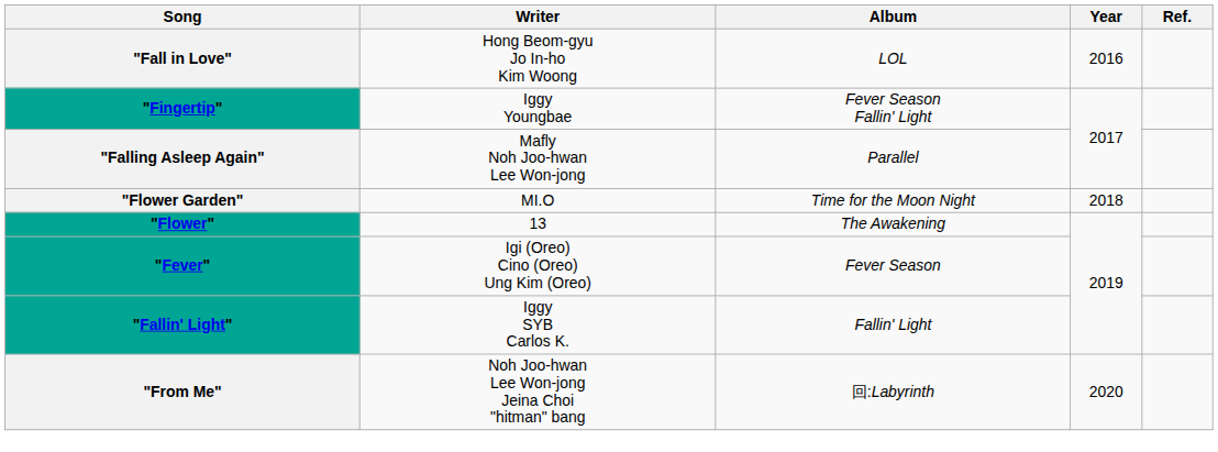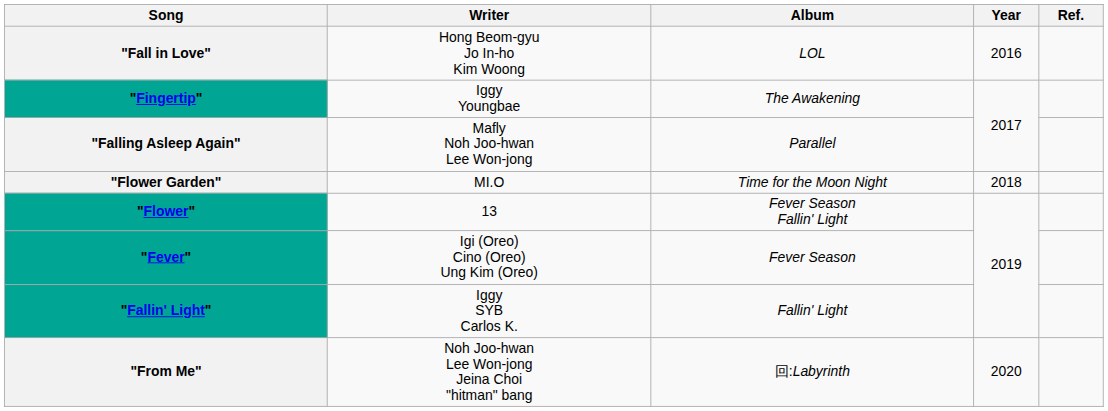 <table class="wikitable plainrowheaders" style="text-align:center; width:100%">
 <tr>
 <th style="width:25%">Song</th>
 <th style="width:25%">Writer</th>
 <th style="width:25%">Album</th>
 <th style="width:5%">Year</th>
 <th style="width:5%">Ref.</th>
 </tr>
 <tr>
 <th scope="row">"Fall in Love" </th>
 <td>Hong Beom-gyu<br>Jo In-ho<br>Kim Woong</td>
 <td><em>LOL</em></td>
 <td>2016</td>
 <td></td>
 </tr>
 <tr>
 <th scope="row" style="background-color:#00A693 ">"<a href='#'>Fingertip</a>" </th>
 <td>Iggy<br>Youngbae</td>
-<td><em>Fever Season</em><br><em>Fallin' Light</em></td>
+<td><em>The Awakening</em></td>
 <td rowspan="2">2017</td>
 <td></td>
 </tr>
 <tr>
 <th scope="row">"Falling Asleep Again" </th>
 <td>Mafly<br>Noh Joo-hwan<br>Lee Won-jong</td>
 <td><em>Parallel</em></td>
 <td></td>
 </tr>
 <tr>
 <th scope="row">"Flower Garden" </th>
 <td>MI.O</td>
 <td><em>Time for the Moon Night</em></td>
 <td>2018</td>
 <td></td>
 </tr>
 <tr>
 <th scope="row" style="background-color:#00A693 ">"<a href='#'>Flower</a>"  </th>
 <td>13</td>
-<td><em>The Awakening</em></td>
+<td><em>Fever Season</em><br><em>Fallin' Light</em></td>
 <td rowspan="3">2019</td>
 <td></td>
 </tr>
 <tr>
 <th scope="row" style="background-color:#00A693 ">"<a href='#'>Fever</a>"  </th>
 <td>Igi (Oreo)<br>Cino (Oreo)<br>Ung Kim (Oreo)</td>
 <td><em>Fever Season</em></td>
 <td></td>
 </tr>
 <tr>
 <th scope="row" style="background-color:#00A693 ">"<a href='#'>Fallin' Light</a>"  </th>
 <td>Iggy<br>SYB<br>Carlos K.</td>
 <td><em>Fallin' Light</em></td>
 <td></td>
 </tr>
 <tr>
 <th scope="row">"From Me"</th>
 <td>Noh Joo-hwan<br>Lee Won-jong<br>Jeina Choi<br>"hitman" bang</td>
 <td>回:<em>Labyrinth</em></td>
 <td>2020</td>
 <td></td>
 </tr>
 </table>
